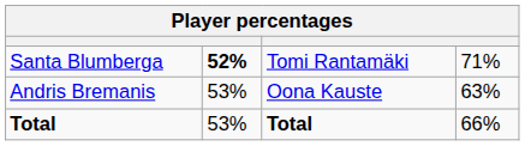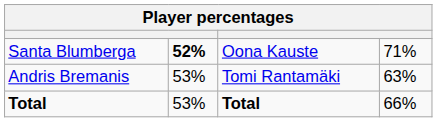 <table class="wikitable">
 <tr>
 <th colspan=4 width=400>Player percentages</th>
 </tr>
 <tr>
 <th colspan=2 width=200 style="white-space:nowrap;"></th>
 <th colspan=2 width=200 style="white-space:nowrap;"></th>
 </tr>
 <tr>
 <td><a href='#'>Santa Blumberga</a></td>
 <td><strong>52%</strong></td>
-<td><a href='#'>Tomi Rantamäki</a></td>
+<td><a href='#'>Oona Kauste</a></td>
 <td>71%</td>
 </tr>
 <tr>
 <td><a href='#'>Andris Bremanis</a></td>
 <td>53%</td>
-<td><a href='#'>Oona Kauste</a></td>
+<td><a href='#'>Tomi Rantamäki</a></td>
 <td>63%</td>
 </tr>
 <tr>
 <td><strong>Total</strong></td>
 <td>53%</td>
 <td><strong>Total</strong></td>
 <td>66%</td>
 </tr>
 </table>
